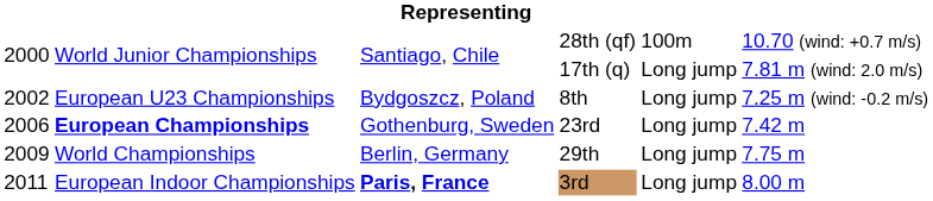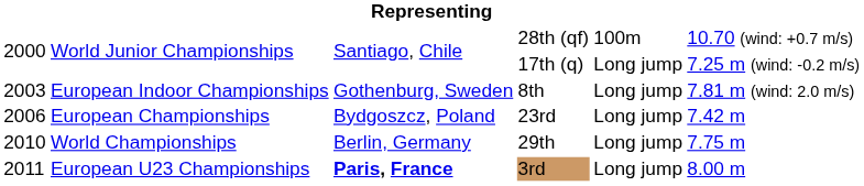 <table>
 <tr>
 <th colspan="6">Representing </th>
 </tr>
 <tr>
 <td rowspan=2>2000</td>
 <td rowspan=2><a href='#'>World Junior Championships</a></td>
 <td rowspan=2><a href='#'>Santiago</a>, <a href='#'>Chile</a></td>
 <td>28th (qf)</td>
 <td>100m</td>
 <td><a href='#'>10.70</a> <small>(wind: +0.7 m/s)</small></td>
 </tr>
 <tr>
 <td>17th (q)</td>
 <td>Long jump</td>
+<td><a href='#'>7.25 m</a>  <small>(wind: -0.2 m/s)</small></td>
+</tr>
+<tr>
+<td>2003</td>
+<td><a href='#'>European Indoor Championships</a></td>
+<td><a href='#'>Gothenburg, Sweden</a></td>
+<td>8th</td>
+<td>Long jump</td>
 <td><a href='#'>7.81 m</a> <small>(wind: 2.0 m/s)</small></td>
 </tr>
 <tr>
-<td>2002</td>
-<td><a href='#'>European U23 Championships</a></td>
+<td>2006</td>
+<td><a href='#'>European Championships</a></td>
 <td><a href='#'>Bydgoszcz</a>, <a href='#'>Poland</a></td>
-<td>8th</td>
-<td>Long jump</td>
-<td><a href='#'>7.25 m</a>  <small>(wind: -0.2 m/s)</small></td>
-</tr>
-<tr>
-<td>2006</td>
-<td><strong><a href='#'>European Championships</a></strong></td>
-<td><a href='#'>Gothenburg, Sweden</a></td>
 <td>23rd</td>
 <td>Long jump</td>
 <td><a href='#'>7.42 m</a></td>
 </tr>
 <tr>
-<td>2009</td>
+<td>2010</td>
 <td><a href='#'>World Championships</a></td>
 <td><a href='#'>Berlin, Germany</a></td>
 <td>29th</td>
 <td>Long jump</td>
 <td><a href='#'>7.75 m</a></td>
 </tr>
 <tr>
 <td>2011</td>
-<td><a href='#'>European Indoor Championships</a></td>
+<td><a href='#'>European U23 Championships</a></td>
 <td><strong><a href='#'>Paris</a>, <a href='#'>France</a></strong></td>
 <td bgcolor=CC9966>3rd</td>
 <td>Long jump</td>
 <td><a href='#'>8.00 m</a></td>
 </tr>
 </table>
